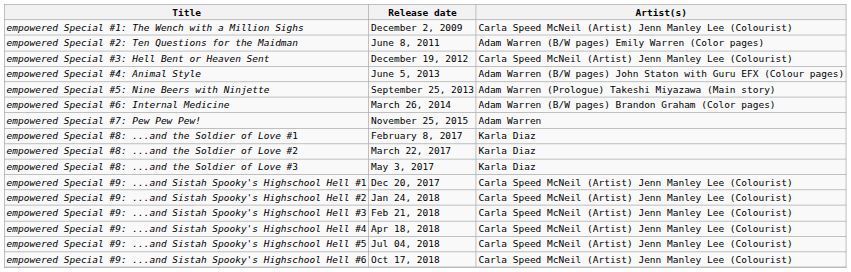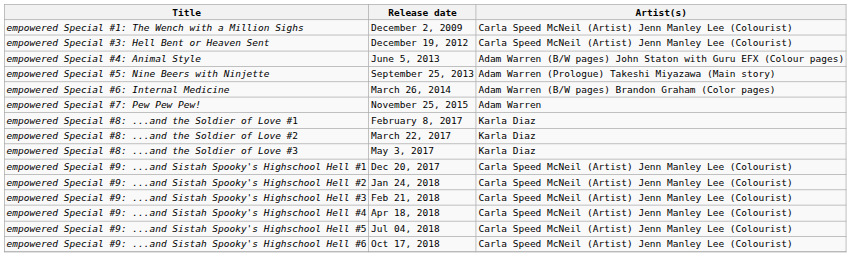 <table class="wikitable">
 <tr>
 <th>Title</th>
 <th>Release date</th>
 <th>Artist(s)</th>
 </tr>
 <tr>
 <td><em>empowered Special #1: The Wench with a Million Sighs</em></td>
 <td>December 2, 2009</td>
 <td>Carla Speed McNeil (Artist) Jenn Manley Lee (Colourist)</td>
-</tr>
-<tr>
-<td><em>empowered Special #2: Ten Questions for the Maidman</em></td>
-<td>June 8, 2011</td>
-<td>Adam Warren (B/W pages) Emily Warren (Color pages)</td>
 </tr>
 <tr>
 <td><em>empowered Special #3: Hell Bent or Heaven Sent</em></td>
 <td>December 19, 2012</td>
 <td>Carla Speed McNeil (Artist) Jenn Manley Lee (Colourist)</td>
 </tr>
 <tr>
 <td><em>empowered Special #4: Animal Style</em></td>
 <td>June 5, 2013</td>
 <td>Adam Warren (B/W pages) John Staton with Guru EFX (Colour pages)</td>
 </tr>
 <tr>
 <td><em>empowered Special #5: Nine Beers with Ninjette</em></td>
 <td>September 25, 2013</td>
 <td>Adam Warren (Prologue) Takeshi Miyazawa (Main story)</td>
 </tr>
 <tr>
 <td><em>empowered Special #6: Internal Medicine</em></td>
 <td>March 26, 2014</td>
 <td>Adam Warren (B/W pages) Brandon Graham (Color pages)</td>
 </tr>
 <tr>
 <td><em>empowered Special #7: Pew Pew Pew!</em></td>
 <td>November 25, 2015</td>
 <td>Adam Warren</td>
 </tr>
 <tr>
 <td><em>empowered Special #8: ...and the Soldier of Love</em> #1</td>
 <td>February 8, 2017</td>
 <td>Karla Diaz</td>
 </tr>
 <tr>
 <td><em>empowered Special #8: ...and the Soldier of Love</em> #2</td>
 <td>March 22, 2017</td>
 <td>Karla Diaz</td>
 </tr>
 <tr>
 <td><em>empowered Special #8: ...and the Soldier of Love</em> #3</td>
 <td>May 3, 2017</td>
 <td>Karla Diaz</td>
 </tr>
 <tr>
 <td><em>empowered Special #9: ...and Sistah Spooky's Highschool Hell</em> #1</td>
 <td>Dec 20, 2017</td>
 <td>Carla Speed McNeil (Artist) Jenn Manley Lee (Colourist)</td>
 </tr>
 <tr>
 <td><em>empowered Special #9: ...and Sistah Spooky's Highschool Hell</em> #2</td>
 <td>Jan 24, 2018</td>
 <td>Carla Speed McNeil (Artist) Jenn Manley Lee (Colourist)</td>
 </tr>
 <tr>
 <td><em>empowered Special #9: ...and Sistah Spooky's Highschool Hell</em> #3</td>
 <td>Feb 21, 2018</td>
 <td>Carla Speed McNeil (Artist) Jenn Manley Lee (Colourist)</td>
 </tr>
 <tr>
 <td><em>empowered Special #9: ...and Sistah Spooky's Highschool Hell</em> #4</td>
 <td>Apr 18, 2018</td>
 <td>Carla Speed McNeil (Artist) Jenn Manley Lee (Colourist)</td>
 </tr>
 <tr>
 <td><em>empowered Special #9: ...and Sistah Spooky's Highschool Hell</em> #5</td>
 <td>Jul 04, 2018</td>
 <td>Carla Speed McNeil (Artist) Jenn Manley Lee (Colourist)</td>
 </tr>
 <tr>
 <td><em>empowered Special #9: ...and Sistah Spooky's Highschool Hell</em> #6</td>
 <td>Oct 17, 2018</td>
 <td>Carla Speed McNeil (Artist) Jenn Manley Lee (Colourist)</td>
 </tr>
 <tr>
 </tr>
 </table>
